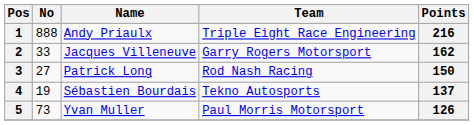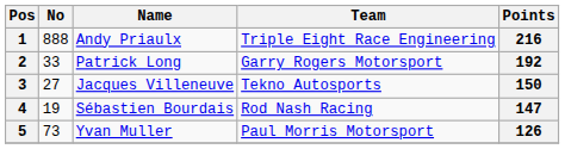 <table class="wikitable" style="font-size: 85%;">
 <tr>
 <th>Pos</th>
 <th>No</th>
 <th>Name</th>
 <th>Team</th>
 <th>Points</th>
 </tr>
 <tr>
 <th>1</th>
 <td>888</td>
 <td> <a href='#'>Andy Priaulx</a></td>
 <td><a href='#'>Triple Eight Race Engineering</a></td>
 <th>216</th>
 </tr>
 <tr>
 <th>2</th>
 <td>33</td>
-<td> <a href='#'>Jacques Villeneuve</a></td>
+<td> <a href='#'>Patrick Long</a></td>
 <td><a href='#'>Garry Rogers Motorsport</a></td>
-<th>162</th>
+<th>192</th>
 </tr>
 <tr>
 <th>3</th>
 <td>27</td>
-<td> <a href='#'>Patrick Long</a></td>
-<td><a href='#'>Rod Nash Racing</a></td>
+<td> <a href='#'>Jacques Villeneuve</a></td>
+<td><a href='#'>Tekno Autosports</a></td>
 <th>150</th>
 </tr>
 <tr>
 <th>4</th>
 <td>19</td>
 <td> <a href='#'>Sébastien Bourdais</a></td>
-<td><a href='#'>Tekno Autosports</a></td>
-<th>137</th>
+<td><a href='#'>Rod Nash Racing</a></td>
+<th>147</th>
 </tr>
 <tr>
 <th>5</th>
 <td>73</td>
 <td> <a href='#'>Yvan Muller</a></td>
 <td><a href='#'>Paul Morris Motorsport</a></td>
 <th>126</th>
 </tr>
 <tr>
 </tr>
 </table>
